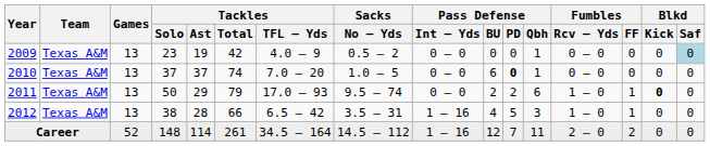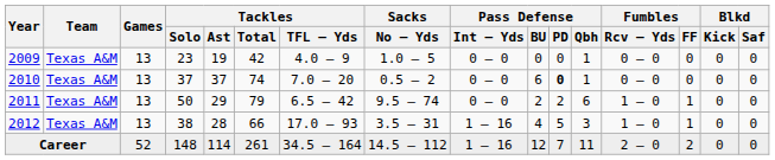 <table class="wikitable" style="text-align:center">
 <tr>
 <th rowspan=2>Year</th>
 <th rowspan=2>Team</th>
 <th rowspan=2>Games</th>
 <th colspan=4>Tackles</th>
 <th>Sacks</th>
 <th colspan=4>Pass Defense</th>
 <th colspan=2>Fumbles</th>
 <th colspan=2>Blkd</th>
 </tr>
 <tr>
 <th>Solo</th>
 <th>Ast</th>
 <th>Total</th>
 <th>TFL – Yds</th>
 <th>No – Yds</th>
 <th>Int – Yds</th>
 <th>BU</th>
 <th>PD</th>
 <th>Qbh</th>
 <th>Rcv – Yds</th>
 <th>FF</th>
 <th>Kick</th>
 <th>Saf</th>
 </tr>
 <tr>
 <td><a href='#'>2009</a></td>
 <td><a href='#'>Texas A&M</a></td>
 <td>13</td>
 <td>23</td>
 <td>19</td>
 <td>42</td>
 <td>4.0 – 9</td>
-<td>0.5 – 2</td>
+<td>1.0 – 5</td>
 <td>0 – 0</td>
 <td>0</td>
 <td>0</td>
 <td>1</td>
 <td>0 – 0</td>
 <td>0</td>
 <td>0</td>
-<td style="background: lightblue;">0</td>
+<td>0</td>
 </tr>
 <tr>
 <td><a href='#'>2010</a></td>
 <td><a href='#'>Texas A&M</a></td>
 <td>13</td>
 <td>37</td>
 <td>37</td>
 <td>74</td>
 <td>7.0 – 20</td>
-<td>1.0 – 5</td>
+<td>0.5 – 2</td>
 <td>0 – 0</td>
 <td>6</td>
 <td><strong>0</strong></td>
 <td>1</td>
 <td>0 – 0</td>
 <td>0</td>
 <td>0</td>
 <td>0</td>
 </tr>
 <tr>
 <td><a href='#'>2011</a></td>
 <td><a href='#'>Texas A&M</a></td>
 <td>13</td>
 <td>50</td>
 <td>29</td>
 <td>79</td>
-<td>17.0 – 93</td>
+<td>6.5 – 42</td>
 <td>9.5 – 74</td>
 <td>0 – 0</td>
 <td>2</td>
 <td>2</td>
 <td>6</td>
 <td>1 – 0</td>
 <td>1</td>
-<td><strong>0</strong></td>
+<td>0</td>
 <td>0</td>
 </tr>
 <tr>
 <td><a href='#'>2012</a></td>
 <td><a href='#'>Texas A&M</a></td>
 <td>13</td>
 <td>38</td>
 <td>28</td>
 <td>66</td>
-<td>6.5 – 42</td>
+<td>17.0 – 93</td>
 <td>3.5 – 31</td>
 <td>1 – 16</td>
 <td>4</td>
 <td>5</td>
 <td>3</td>
 <td>1 – 0</td>
 <td>1</td>
 <td>0</td>
 <td>0</td>
 </tr>
 <tr style="background:#eee;">
 <td colspan=2><strong>Career</strong></td>
 <td>52</td>
 <td>148</td>
 <td>114</td>
 <td>261</td>
 <td>34.5 – 164</td>
 <td>14.5 – 112</td>
 <td>1 – 16</td>
 <td>12</td>
 <td>7</td>
 <td>11</td>
 <td>2 – 0</td>
 <td>2</td>
 <td>0</td>
 <td>0</td>
 </tr>
 </table>
